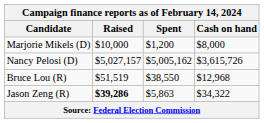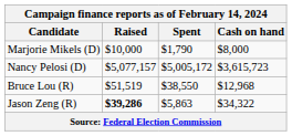 <table class="wikitable sortable">
 <tr>
 <th colspan=4>Campaign finance reports as of February 14, 2024</th>
 </tr>
 <tr style="text-align:center;">
 <th>Candidate</th>
 <th>Raised</th>
 <th>Spent</th>
 <th>Cash on hand</th>
 </tr>
 <tr>
 <td>Marjorie Mikels (D)</td>
 <td>$10,000</td>
-<td>$1,200</td>
+<td>$1,790</td>
 <td>$8,000</td>
 </tr>
 <tr>
 <td>Nancy Pelosi (D)</td>
-<td>$5,027,157</td>
-<td>$5,005,162</td>
-<td>$3,615,726</td>
+<td>$5,077,157</td>
+<td>$5,005,172</td>
+<td>$3,615,723</td>
 </tr>
 <tr>
 <td>Bruce Lou (R)</td>
 <td>$51,519</td>
 <td>$38,550</td>
 <td>$12,968</td>
 </tr>
 <tr>
 <td>Jason Zeng (R)</td>
 <td><strong>$39,286</strong></td>
 <td>$5,863</td>
 <td>$34,322</td>
 </tr>
 <tr>
 <th colspan="4"><small>Source: <a href='#'>Federal Election Commission</a></small></th>
 </tr>
 </table>
